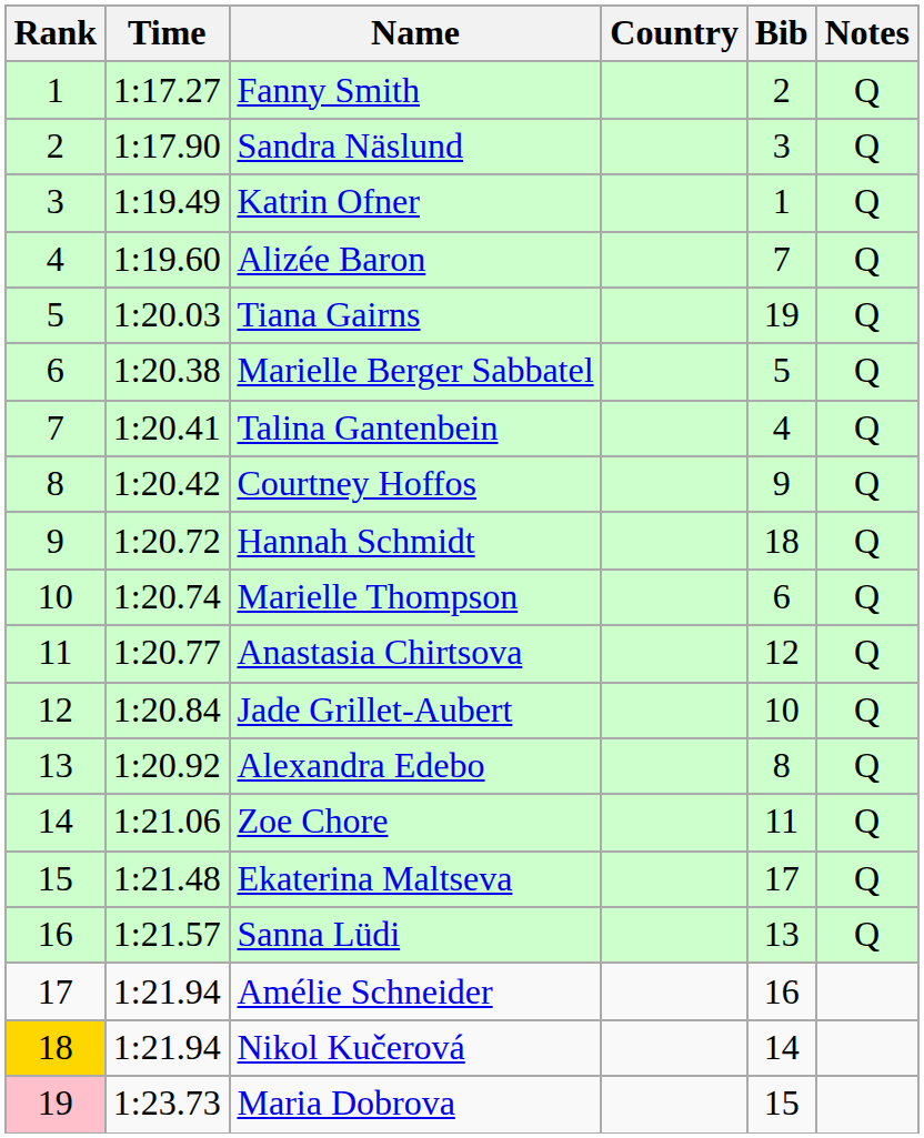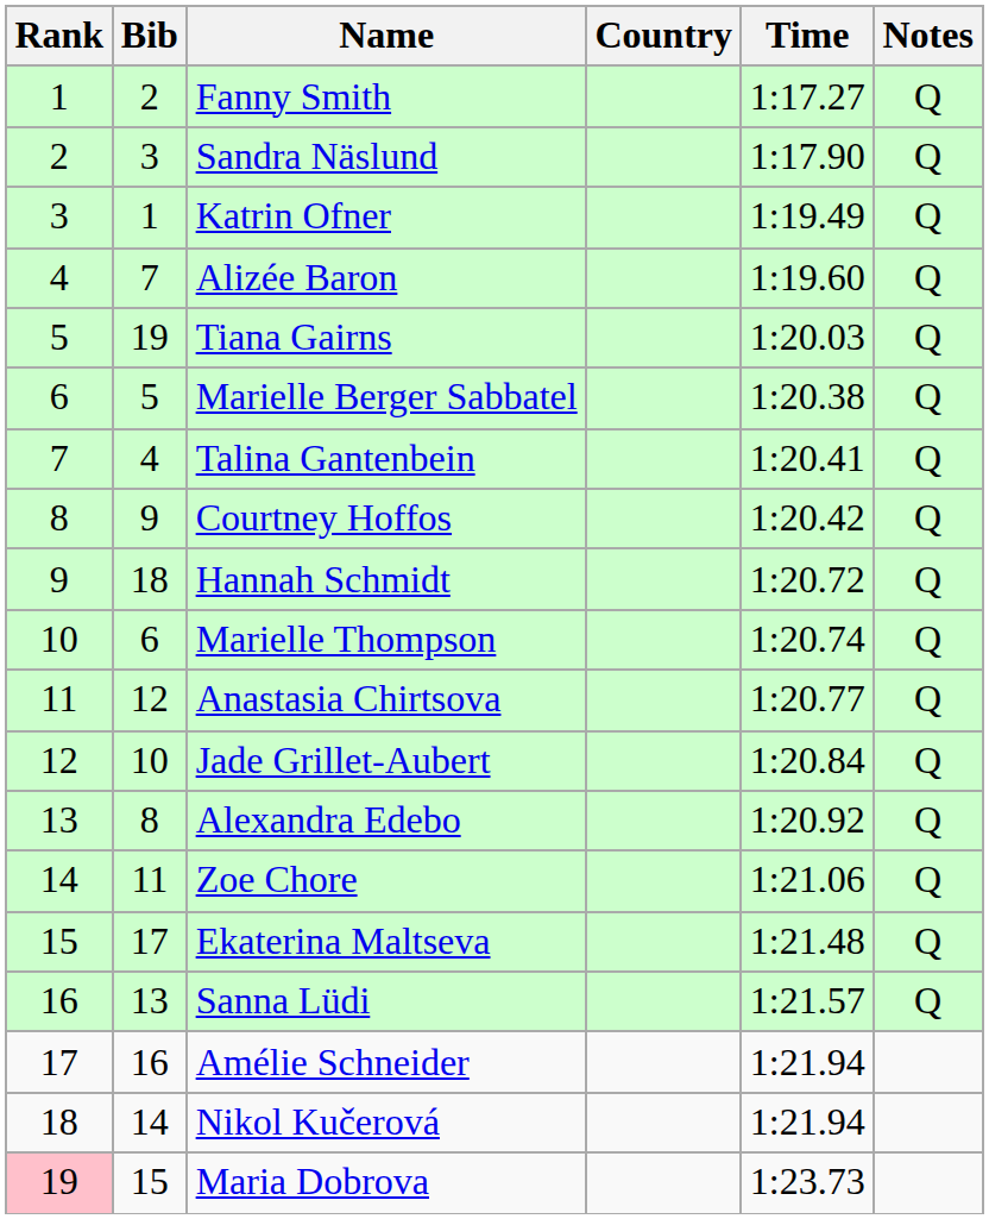 <table class="wikitable sortable" style="text-align:center">
 <tr>
 <th>Rank</th>
-<th>Time</th>
+<th>Bib</th>
 <th>Name</th>
 <th>Country</th>
-<th>Bib</th>
+<th>Time</th>
 <th>Notes</th>
 </tr>
 <tr bgcolor=ccffcc>
 <td>1</td>
-<td>1:17.27</td>
+<td>2</td>
 <td align=left><a href='#'>Fanny Smith</a></td>
 <td align=left></td>
-<td>2</td>
+<td>1:17.27</td>
 <td>Q</td>
 </tr>
 <tr bgcolor=ccffcc>
 <td>2</td>
-<td>1:17.90</td>
+<td>3</td>
 <td align=left><a href='#'>Sandra Näslund</a></td>
 <td align=left></td>
-<td>3</td>
+<td>1:17.90</td>
 <td>Q</td>
 </tr>
 <tr bgcolor=ccffcc>
 <td>3</td>
-<td>1:19.49</td>
+<td>1</td>
 <td align=left><a href='#'>Katrin Ofner</a></td>
 <td align=left></td>
-<td>1</td>
+<td>1:19.49</td>
 <td>Q</td>
 </tr>
 <tr bgcolor=ccffcc>
 <td>4</td>
-<td>1:19.60</td>
+<td>7</td>
 <td align=left><a href='#'>Alizée Baron</a></td>
 <td align=left></td>
-<td>7</td>
+<td>1:19.60</td>
 <td>Q</td>
 </tr>
 <tr bgcolor=ccffcc>
 <td>5</td>
-<td>1:20.03</td>
+<td>19</td>
 <td align=left><a href='#'>Tiana Gairns</a></td>
 <td align=left></td>
-<td>19</td>
+<td>1:20.03</td>
 <td>Q</td>
 </tr>
 <tr bgcolor=ccffcc>
 <td>6</td>
-<td>1:20.38</td>
+<td>5</td>
 <td align=left><a href='#'>Marielle Berger Sabbatel</a></td>
 <td align=left></td>
-<td>5</td>
+<td>1:20.38</td>
 <td>Q</td>
 </tr>
 <tr bgcolor=ccffcc>
 <td>7</td>
-<td>1:20.41</td>
+<td>4</td>
 <td align=left><a href='#'>Talina Gantenbein</a></td>
 <td align=left></td>
-<td>4</td>
+<td>1:20.41</td>
 <td>Q</td>
 </tr>
 <tr bgcolor=ccffcc>
 <td>8</td>
-<td>1:20.42</td>
+<td>9</td>
 <td align=left><a href='#'>Courtney Hoffos</a></td>
 <td align=left></td>
-<td>9</td>
+<td>1:20.42</td>
 <td>Q</td>
 </tr>
 <tr bgcolor=ccffcc>
 <td>9</td>
-<td>1:20.72</td>
+<td>18</td>
 <td align=left><a href='#'>Hannah Schmidt</a></td>
 <td align=left></td>
-<td>18</td>
+<td>1:20.72</td>
 <td>Q</td>
 </tr>
 <tr bgcolor=ccffcc>
 <td>10</td>
-<td>1:20.74</td>
+<td>6</td>
 <td align=left><a href='#'>Marielle Thompson</a></td>
 <td align=left></td>
-<td>6</td>
+<td>1:20.74</td>
 <td>Q</td>
 </tr>
 <tr bgcolor=ccffcc>
 <td>11</td>
-<td>1:20.77</td>
+<td>12</td>
 <td align=left><a href='#'>Anastasia Chirtsova</a></td>
 <td align=left></td>
-<td>12</td>
+<td>1:20.77</td>
 <td>Q</td>
 </tr>
 <tr bgcolor=ccffcc>
 <td>12</td>
-<td>1:20.84</td>
+<td>10</td>
 <td align=left><a href='#'>Jade Grillet-Aubert</a></td>
 <td align=left></td>
-<td>10</td>
+<td>1:20.84</td>
 <td>Q</td>
 </tr>
 <tr bgcolor=ccffcc>
 <td>13</td>
-<td>1:20.92</td>
+<td>8</td>
 <td align=left><a href='#'>Alexandra Edebo</a></td>
 <td align=left></td>
-<td>8</td>
+<td>1:20.92</td>
 <td>Q</td>
 </tr>
 <tr bgcolor=ccffcc>
 <td>14</td>
-<td>1:21.06</td>
+<td>11</td>
 <td align=left><a href='#'>Zoe Chore</a></td>
 <td align=left></td>
-<td>11</td>
+<td>1:21.06</td>
 <td>Q</td>
 </tr>
 <tr bgcolor=ccffcc>
 <td>15</td>
-<td>1:21.48</td>
+<td>17</td>
 <td align=left><a href='#'>Ekaterina Maltseva</a></td>
 <td align=left></td>
-<td>17</td>
+<td>1:21.48</td>
 <td>Q</td>
 </tr>
 <tr bgcolor=ccffcc>
 <td>16</td>
-<td>1:21.57</td>
+<td>13</td>
 <td align=left><a href='#'>Sanna Lüdi</a></td>
 <td align=left></td>
-<td>13</td>
+<td>1:21.57</td>
 <td>Q</td>
 </tr>
 <tr>
 <td>17</td>
-<td>1:21.94</td>
+<td>16</td>
 <td align=left><a href='#'>Amélie Schneider</a></td>
 <td align=left></td>
-<td>16</td>
+<td>1:21.94</td>
 <td></td>
 </tr>
 <tr>
-<td style="background: gold;">18</td>
-<td>1:21.94</td>
+<td>18</td>
+<td>14</td>
 <td align=left><a href='#'>Nikol Kučerová</a></td>
 <td align=left></td>
-<td>14</td>
+<td>1:21.94</td>
 <td></td>
 </tr>
 <tr>
 <td style="background: pink;">19</td>
-<td>1:23.73</td>
+<td>15</td>
 <td align=left><a href='#'>Maria Dobrova</a></td>
 <td align=left></td>
-<td>15</td>
+<td>1:23.73</td>
 <td></td>
 </tr>
 </table>
